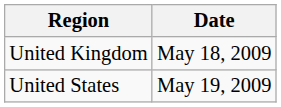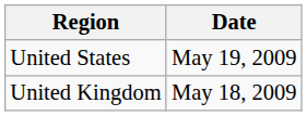 <table class="wikitable">
 <tr>
 <th>Region</th>
 <th>Date</th>
 </tr>
 <tr>
+<td>United States</td>
+<td>May 19, 2009</td>
+</tr>
+<tr>
 <td>United Kingdom</td>
 <td>May 18, 2009</td>
 </tr>
-<tr>
-<td>United States</td>
-<td>May 19, 2009</td>
-</tr>
 </table>
